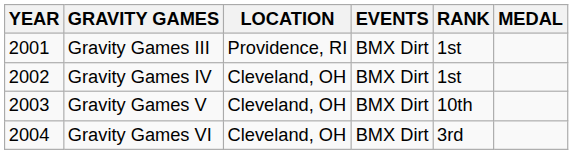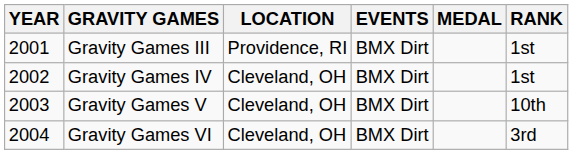 <table class="wikitable">
 <tr>
 <th>YEAR</th>
 <th>GRAVITY GAMES</th>
 <th>LOCATION</th>
 <th>EVENTS</th>
+<th>MEDAL</th>
 <th>RANK</th>
-<th>MEDAL</th>
 </tr>
 <tr>
 <td>2001</td>
 <td>Gravity Games III</td>
 <td>Providence, RI</td>
 <td>BMX Dirt</td>
+<td></td>
 <td>1st</td>
-<td></td>
 </tr>
 <tr>
 <td>2002</td>
 <td>Gravity Games IV</td>
 <td>Cleveland, OH</td>
 <td>BMX Dirt</td>
+<td></td>
 <td>1st</td>
-<td></td>
 </tr>
 <tr>
 <td>2003</td>
 <td>Gravity Games V</td>
 <td>Cleveland, OH</td>
 <td>BMX Dirt</td>
+<td></td>
 <td>10th</td>
-<td></td>
 </tr>
 <tr>
 <td>2004</td>
 <td>Gravity Games VI</td>
 <td>Cleveland, OH</td>
 <td>BMX Dirt</td>
+<td></td>
 <td>3rd</td>
-<td></td>
 </tr>
 </table>
